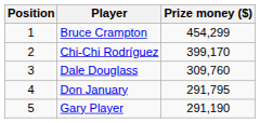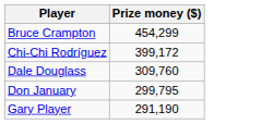 <table class="wikitable">
 <tr>
-<th>Position</th>
 <th>Player</th>
 <th>Prize money ($)</th>
 </tr>
 <tr>
-<td align=center>1</td>
 <td> <a href='#'>Bruce Crampton</a></td>
 <td align=center>454,299</td>
 </tr>
 <tr>
-<td align=center>2</td>
 <td> <a href='#'>Chi-Chi Rodríguez</a></td>
-<td align=center>399,170</td>
+<td align=center>399,172</td>
 </tr>
 <tr>
-<td align=center>3</td>
 <td> <a href='#'>Dale Douglass</a></td>
 <td align=center>309,760</td>
 </tr>
 <tr>
-<td align=center>4</td>
 <td> <a href='#'>Don January</a></td>
-<td align=center>291,795</td>
+<td align=center>299,795</td>
 </tr>
 <tr>
-<td align=center>5</td>
 <td> <a href='#'>Gary Player</a></td>
 <td align=center>291,190</td>
 </tr>
 </table>
